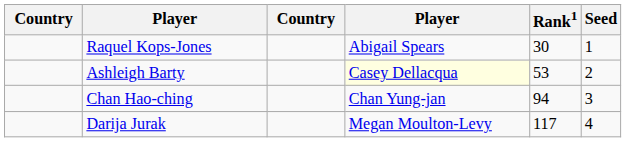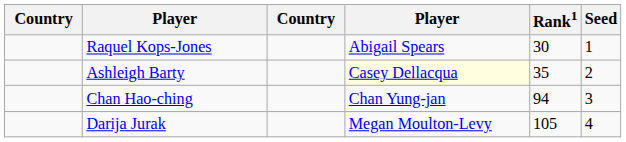 <table class="sortable wikitable">
 <tr>
 <th width="70">Country</th>
 <th width="175">Player</th>
 <th width="70">Country</th>
 <th width="175">Player</th>
 <th>Rank<sup>1</sup></th>
 <th>Seed</th>
 </tr>
 <tr>
 <td></td>
 <td><a href='#'>Raquel Kops-Jones</a></td>
 <td></td>
 <td><a href='#'>Abigail Spears</a></td>
 <td>30</td>
 <td>1</td>
 </tr>
 <tr>
 <td></td>
 <td><a href='#'>Ashleigh Barty</a></td>
 <td></td>
 <td style="background: lightyellow;"><a href='#'>Casey Dellacqua</a></td>
-<td>53</td>
+<td>35</td>
 <td>2</td>
 </tr>
 <tr>
 <td></td>
 <td><a href='#'>Chan Hao-ching</a></td>
 <td></td>
 <td><a href='#'>Chan Yung-jan</a></td>
 <td>94</td>
 <td>3</td>
 </tr>
 <tr>
 <td></td>
 <td><a href='#'>Darija Jurak</a></td>
 <td></td>
 <td><a href='#'>Megan Moulton-Levy</a></td>
-<td>117</td>
+<td>105</td>
 <td>4</td>
 </tr>
 </table>
